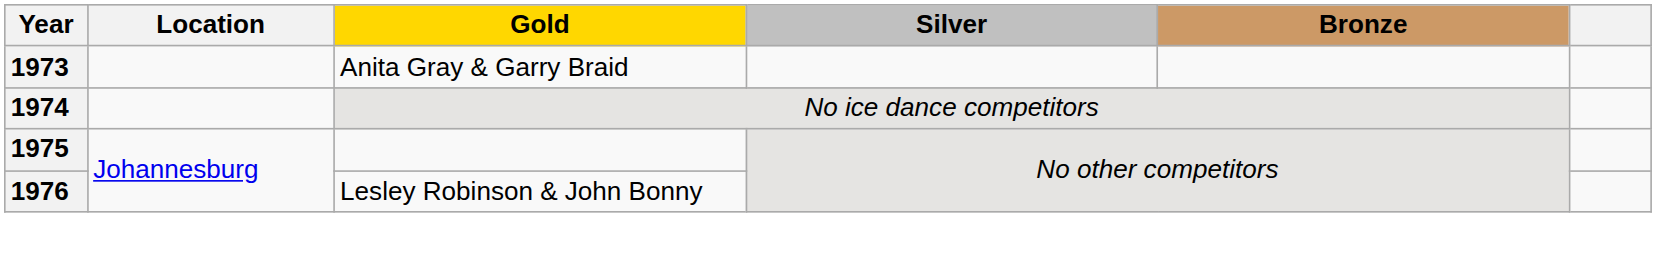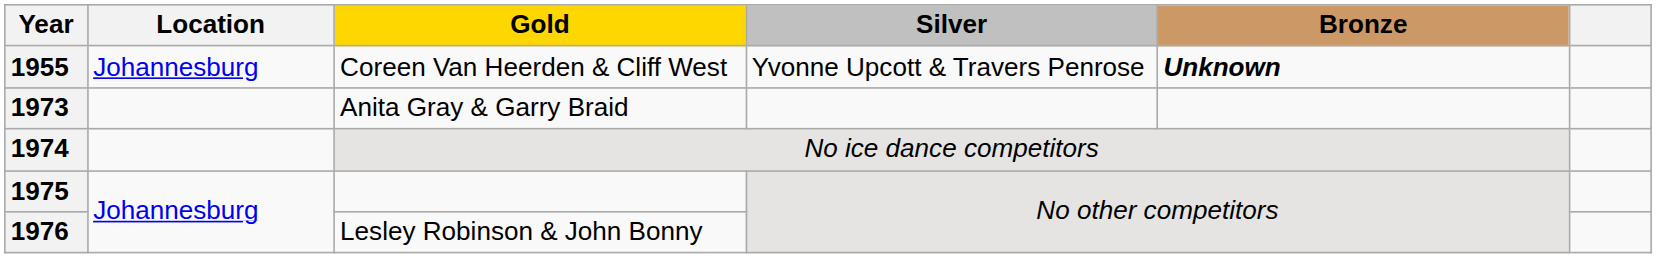 <table class="wikitable unsortable" style="text-align:left; width:80%">
 <tr>
 <th scope="col" style="text-align:center; width:5%">Year</th>
 <th scope="col" style="text-align:center; width:15%">Location</th>
 <td scope="col" style="text-align:center; width:25%; background:gold"><strong>Gold</strong></td>
 <td scope="col" style="text-align:center; width:25%; background:silver"><strong>Silver</strong></td>
 <td scope="col" style="text-align:center; width:25%; background:#c96"><strong>Bronze</strong></td>
 <th scope="col" style="text-align:center; width:5%"></th>
+</tr>
+<tr>
+<th style="text-align: left;">1955</th>
+<td><a href='#'>Johannesburg</a></td>
+<td>Coreen Van Heerden & Cliff West</td>
+<td>Yvonne Upcott & Travers Penrose</td>
+<td><strong><em>Unknown</em></strong></td>
+<td></td>
 </tr>
 <tr>
 <th scope="row" style="text-align:left">1973</th>
 <td></td>
 <td>Anita Gray & Garry Braid</td>
 <td></td>
 <td></td>
 <td></td>
 </tr>
 <tr>
 <th scope="row" style="text-align:left">1974</th>
 <td></td>
 <td colspan="3" align="center" bgcolor="e5e4e2"><em>No ice dance competitors</em></td>
 <td></td>
 </tr>
 <tr>
 <th scope="row" style="text-align:left">1975</th>
 <td rowspan="2"><a href='#'>Johannesburg</a></td>
 <td></td>
 <td colspan="2" rowspan="2" align="center" bgcolor="e5e4e2"><em>No other competitors</em></td>
 <td></td>
 </tr>
 <tr>
 <th scope="row" style="text-align:left">1976</th>
 <td>Lesley Robinson & John Bonny</td>
 <td></td>
 </tr>
 </table>
